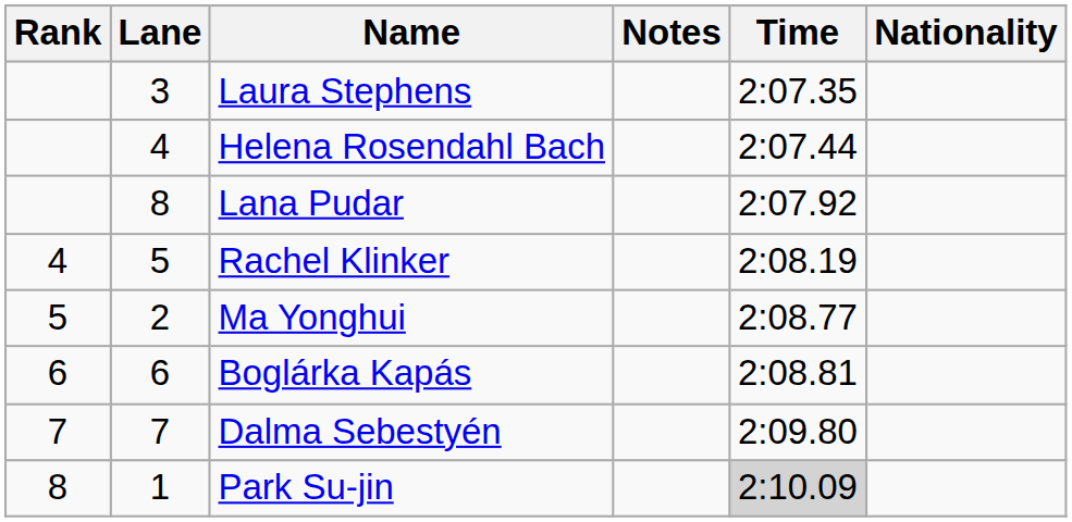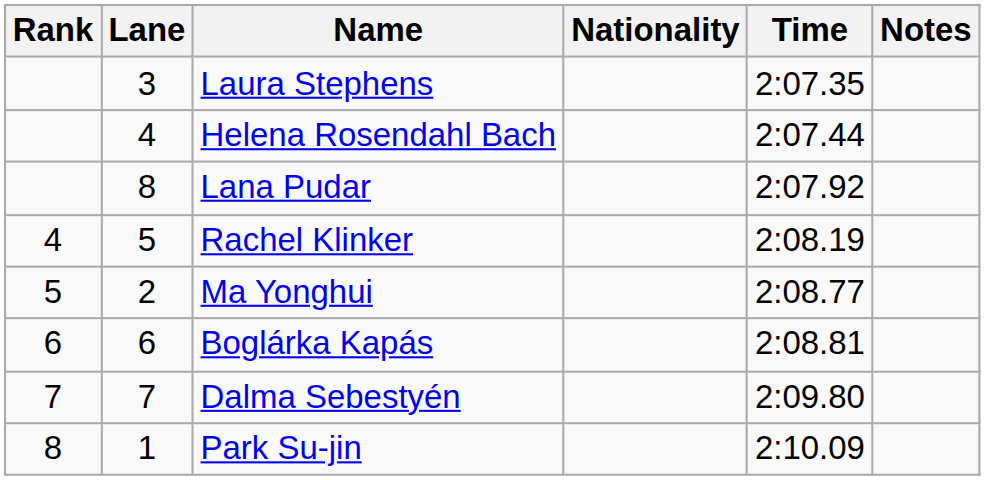 <table class="wikitable sortable" style="text-align:center">
 <tr>
 <th>Rank</th>
 <th>Lane</th>
 <th>Name</th>
+<th>Nationality</th>
+<th>Time</th>
 <th>Notes</th>
-<th>Time</th>
-<th>Nationality</th>
 </tr>
 <tr>
 <td></td>
 <td>3</td>
 <td align=left><a href='#'>Laura Stephens</a></td>
+<td align=left></td>
+<td>2:07.35</td>
 <td></td>
-<td>2:07.35</td>
-<td align=left></td>
 </tr>
 <tr>
 <td></td>
 <td>4</td>
 <td align=left><a href='#'>Helena Rosendahl Bach</a></td>
+<td align=left></td>
+<td>2:07.44</td>
 <td></td>
-<td>2:07.44</td>
-<td align=left></td>
 </tr>
 <tr>
 <td></td>
 <td>8</td>
 <td align=left><a href='#'>Lana Pudar</a></td>
+<td align=left></td>
+<td>2:07.92</td>
 <td></td>
-<td>2:07.92</td>
-<td align=left></td>
 </tr>
 <tr>
 <td>4</td>
 <td>5</td>
 <td align=left><a href='#'>Rachel Klinker</a></td>
+<td align=left></td>
+<td>2:08.19</td>
 <td></td>
-<td>2:08.19</td>
-<td align=left></td>
 </tr>
 <tr>
 <td>5</td>
 <td>2</td>
 <td align=left><a href='#'>Ma Yonghui</a></td>
+<td align=left></td>
+<td>2:08.77</td>
 <td></td>
-<td>2:08.77</td>
-<td align=left></td>
 </tr>
 <tr>
 <td>6</td>
 <td>6</td>
 <td align=left><a href='#'>Boglárka Kapás</a></td>
+<td align=left></td>
+<td>2:08.81</td>
 <td></td>
-<td>2:08.81</td>
-<td align=left></td>
 </tr>
 <tr>
 <td>7</td>
 <td>7</td>
 <td align=left><a href='#'>Dalma Sebestyén</a></td>
+<td align=left></td>
+<td>2:09.80</td>
 <td></td>
-<td>2:09.80</td>
-<td align=left></td>
 </tr>
 <tr>
 <td>8</td>
 <td>1</td>
 <td align=left><a href='#'>Park Su-jin</a></td>
+<td align=left></td>
+<td>2:10.09</td>
 <td></td>
-<td style="background: lightgrey;">2:10.09</td>
-<td align=left></td>
 </tr>
 </table>
